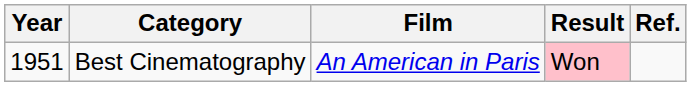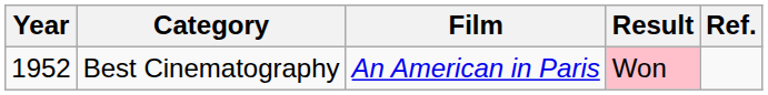 <table class="wikitable">
 <tr>
 <th>Year</th>
 <th>Category</th>
 <th>Film</th>
 <th>Result</th>
 <th>Ref.</th>
 </tr>
 <tr>
-<td>1951</td>
+<td>1952</td>
 <td>Best Cinematography</td>
 <td><em><a href='#'>An American in Paris</a></em></td>
 <td style="background: pink;">Won</td>
 <td></td>
 </tr>
 </table>
